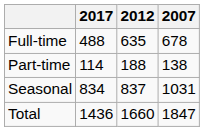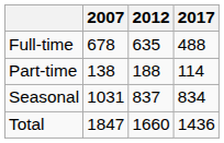 <table class="wikitable">
 <tr>
 <th></th>
+<th>2007</th>
+<th>2012</th>
 <th>2017</th>
-<th>2012</th>
-<th>2007</th>
 </tr>
 <tr>
 <td>Full-time</td>
+<td>678</td>
+<td>635</td>
 <td>488</td>
-<td>635</td>
-<td>678</td>
 </tr>
 <tr>
 <td>Part-time</td>
+<td>138</td>
+<td>188</td>
 <td>114</td>
-<td>188</td>
-<td>138</td>
 </tr>
 <tr>
 <td>Seasonal</td>
+<td>1031</td>
+<td>837</td>
 <td>834</td>
-<td>837</td>
-<td>1031</td>
 </tr>
 <tr>
 <td>Total</td>
+<td>1847</td>
+<td>1660</td>
 <td>1436</td>
-<td>1660</td>
-<td>1847</td>
 </tr>
 </table>
